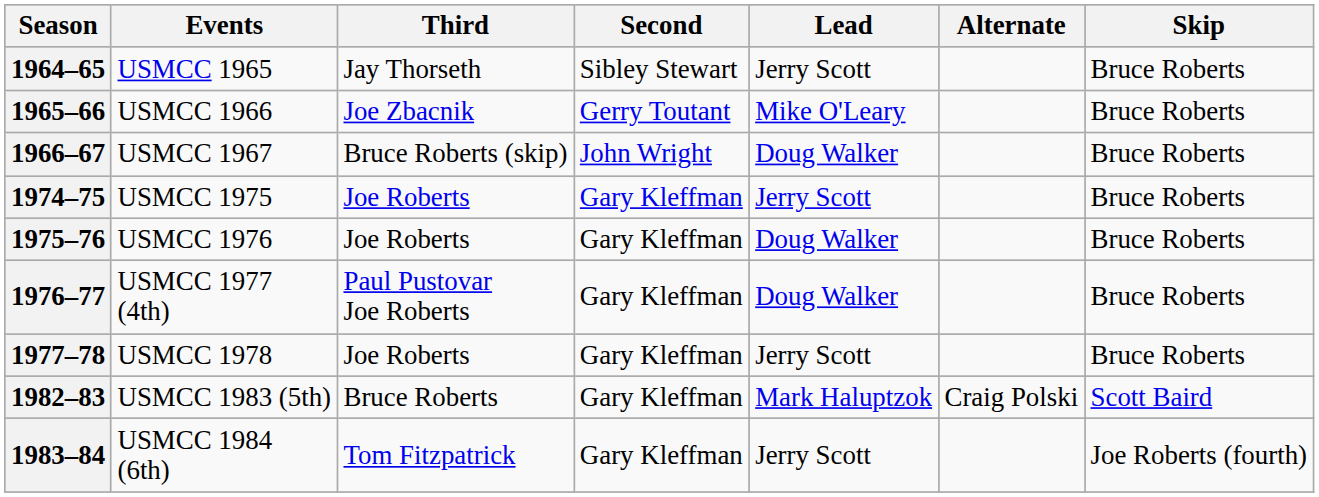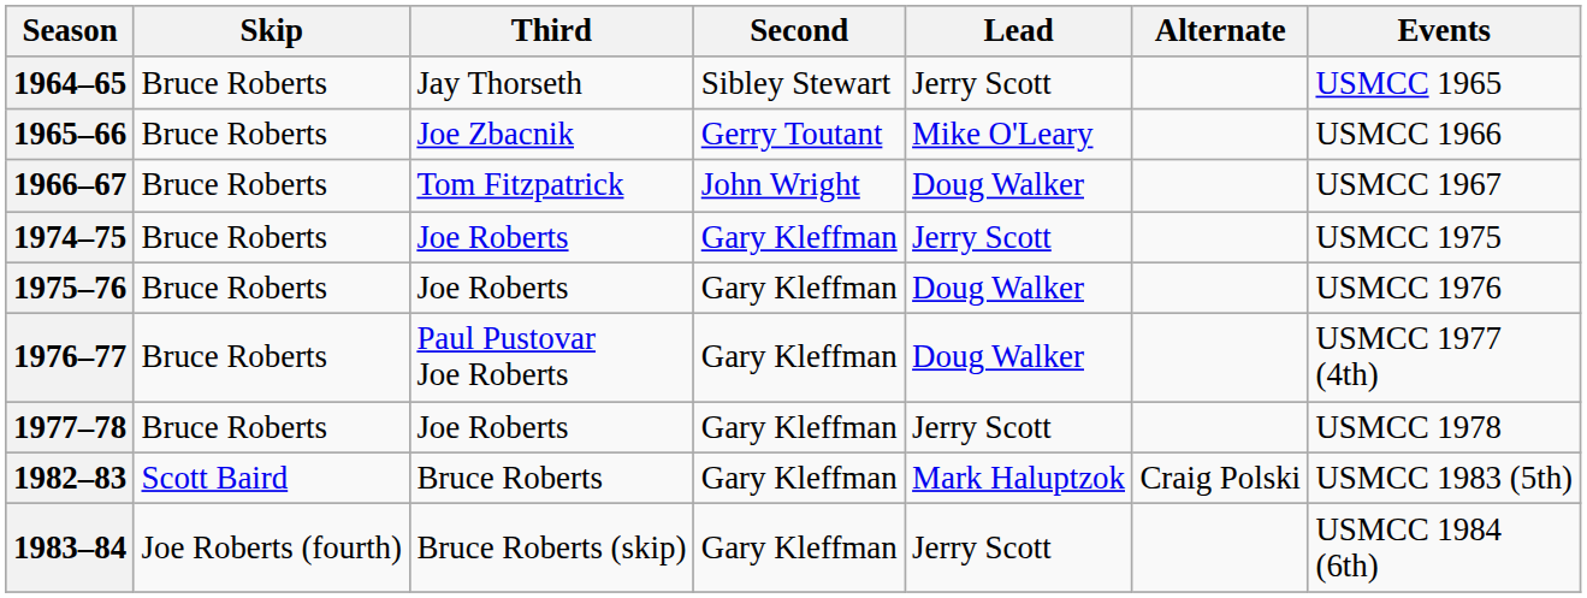 <table class="wikitable">
 <tr>
 <th scope="col">Season</th>
-<th scope="col">Events</th>
+<th scope="col">Skip</th>
 <th scope="col">Third</th>
 <th scope="col">Second</th>
 <th scope="col">Lead</th>
 <th scope="col">Alternate</th>
-<th scope="col">Skip</th>
+<th scope="col">Events</th>
 </tr>
 <tr>
 <th scope="row">1964–65</th>
-<td><a href='#'>USMCC</a> 1965</td>
+<td>Bruce Roberts</td>
 <td>Jay Thorseth</td>
 <td>Sibley Stewart</td>
 <td>Jerry Scott</td>
 <td></td>
-<td>Bruce Roberts</td>
+<td><a href='#'>USMCC</a> 1965</td>
 </tr>
 <tr>
 <th scope="row">1965–66</th>
-<td>USMCC 1966 <br> </td>
+<td>Bruce Roberts</td>
 <td><a href='#'>Joe Zbacnik</a></td>
 <td><a href='#'>Gerry Toutant</a></td>
 <td><a href='#'>Mike O'Leary</a></td>
 <td></td>
-<td>Bruce Roberts</td>
+<td>USMCC 1966 <br> </td>
 </tr>
 <tr>
 <th scope="row">1966–67</th>
-<td>USMCC 1967 <br> </td>
-<td>Bruce Roberts (skip)</td>
+<td>Bruce Roberts</td>
+<td><a href='#'>Tom Fitzpatrick</a></td>
 <td><a href='#'>John Wright</a></td>
 <td><a href='#'>Doug Walker</a></td>
 <td></td>
-<td>Bruce Roberts</td>
+<td>USMCC 1967 <br> </td>
 </tr>
 <tr>
 <th scope="row">1974–75</th>
-<td>USMCC 1975</td>
+<td>Bruce Roberts</td>
 <td><a href='#'>Joe Roberts</a></td>
 <td><a href='#'>Gary Kleffman</a></td>
 <td><a href='#'>Jerry Scott</a></td>
 <td></td>
-<td>Bruce Roberts</td>
+<td>USMCC 1975</td>
 </tr>
 <tr>
 <th scope="row">1975–76</th>
-<td>USMCC 1976 <br> </td>
+<td>Bruce Roberts</td>
 <td>Joe Roberts</td>
 <td>Gary Kleffman</td>
 <td><a href='#'>Doug Walker</a></td>
 <td></td>
-<td>Bruce Roberts</td>
+<td>USMCC 1976 <br> </td>
 </tr>
 <tr>
 <th scope="row">1976–77</th>
-<td>USMCC 1977 <br> (4th)</td>
+<td>Bruce Roberts</td>
 <td><a href='#'>Paul Pustovar</a> <br> Joe Roberts</td>
 <td>Gary Kleffman</td>
 <td><a href='#'>Doug Walker</a></td>
 <td></td>
-<td>Bruce Roberts</td>
+<td>USMCC 1977 <br> (4th)</td>
 </tr>
 <tr>
 <th scope="row">1977–78</th>
-<td>USMCC 1978</td>
+<td>Bruce Roberts</td>
 <td>Joe Roberts</td>
 <td>Gary Kleffman</td>
 <td>Jerry Scott</td>
 <td></td>
-<td>Bruce Roberts</td>
+<td>USMCC 1978</td>
 </tr>
 <tr>
 <th scope="row">1982–83</th>
-<td>USMCC 1983 (5th)</td>
+<td><a href='#'>Scott Baird</a></td>
 <td>Bruce Roberts</td>
 <td>Gary Kleffman</td>
 <td><a href='#'>Mark Haluptzok</a></td>
 <td>Craig Polski</td>
-<td><a href='#'>Scott Baird</a></td>
+<td>USMCC 1983 (5th)</td>
 </tr>
 <tr>
 <th scope="row">1983–84</th>
-<td>USMCC 1984 <br> (6th)</td>
-<td><a href='#'>Tom Fitzpatrick</a></td>
+<td>Joe Roberts (fourth)</td>
+<td>Bruce Roberts (skip)</td>
 <td>Gary Kleffman</td>
 <td>Jerry Scott</td>
 <td></td>
-<td>Joe Roberts (fourth)</td>
+<td>USMCC 1984 <br> (6th)</td>
 </tr>
 </table>
